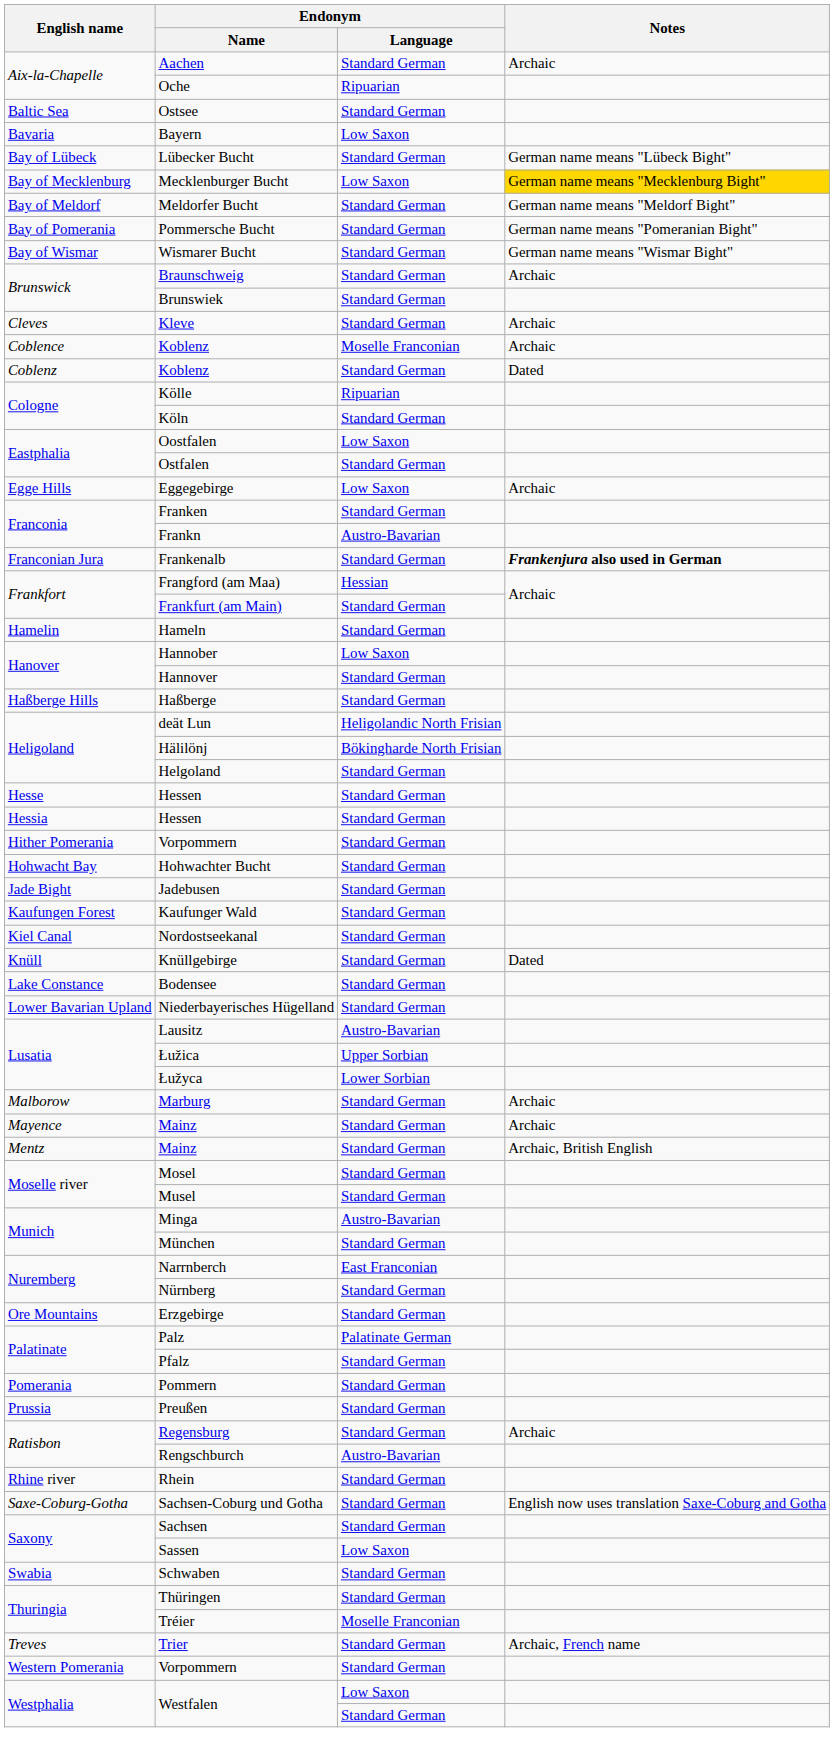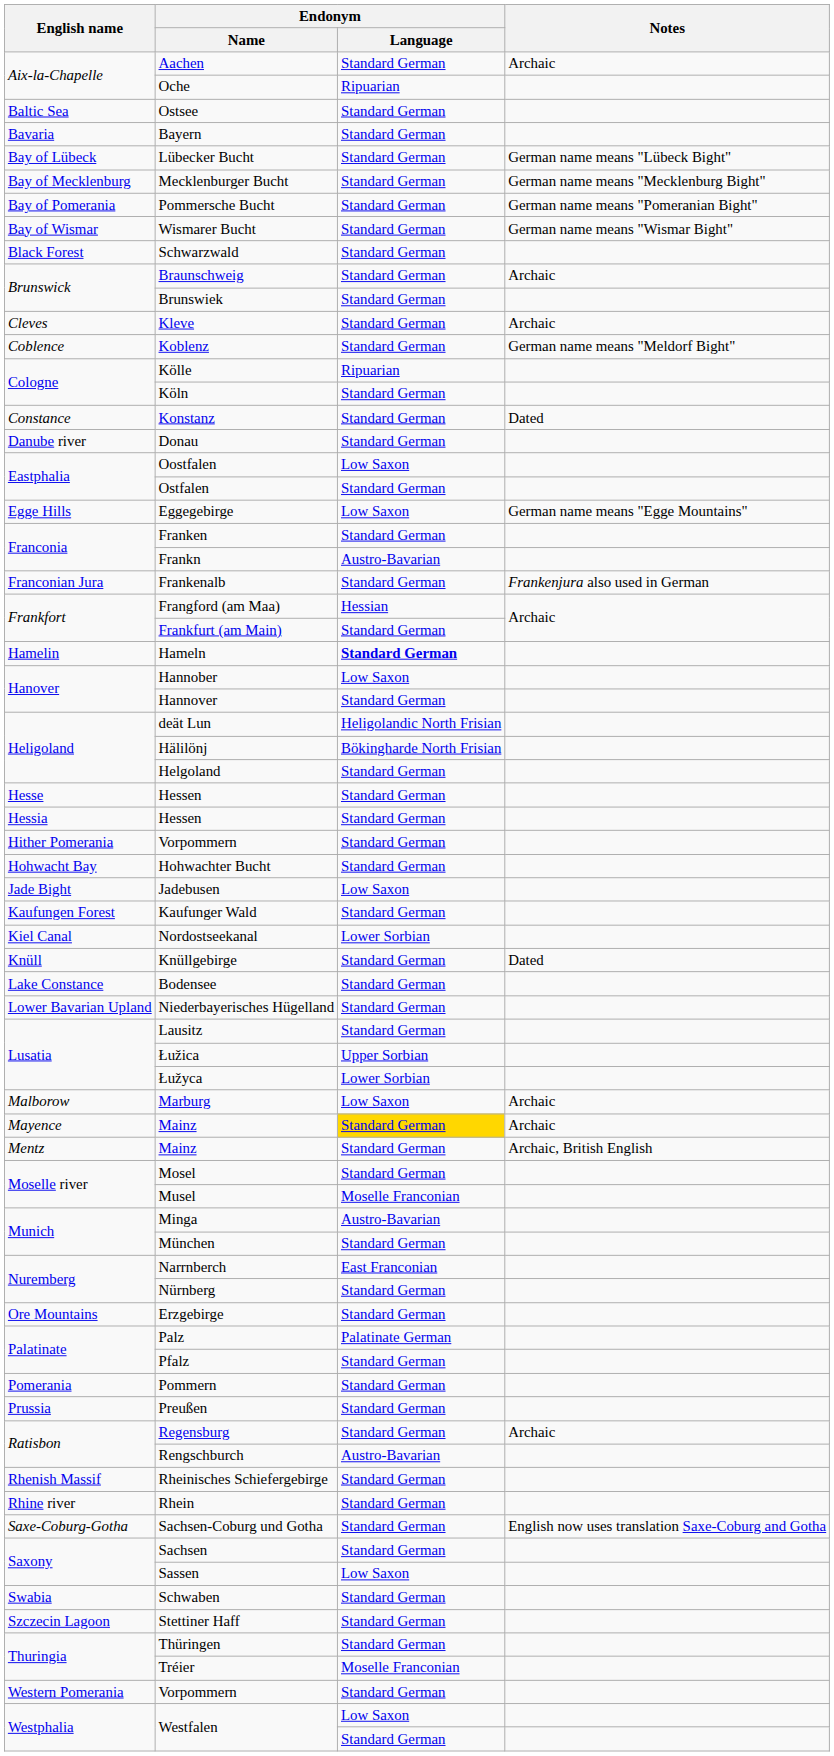 <table class="wikitable sortable mw-collapsible">
 <tr>
 <th rowspan="2">English name</th>
 <th colspan="2">Endonym</th>
 <th rowspan="2">Notes</th>
 </tr>
 <tr>
 <th>Name</th>
 <th>Language</th>
 </tr>
 <tr>
 <td rowspan="2"><em>Aix-la-Chapelle</em></td>
 <td><a href='#'>Aachen</a></td>
 <td><a href='#'>Standard German</a></td>
 <td>Archaic</td>
 </tr>
 <tr>
 <td>Oche</td>
 <td><a href='#'>Ripuarian</a></td>
 <td></td>
 </tr>
 <tr>
 <td><a href='#'>Baltic Sea</a></td>
 <td>Ostsee</td>
 <td><a href='#'>Standard German</a></td>
 <td></td>
 </tr>
 <tr>
 <td><a href='#'>Bavaria</a></td>
 <td>Bayern</td>
-<td><a href='#'>Low Saxon</a></td>
+<td><a href='#'>Standard German</a></td>
 <td></td>
 </tr>
 <tr>
 <td><a href='#'>Bay of Lübeck</a></td>
 <td>Lübecker Bucht</td>
 <td><a href='#'>Standard German</a></td>
 <td>German name means  "Lübeck Bight"</td>
 </tr>
 <tr>
 <td><a href='#'>Bay of Mecklenburg</a></td>
 <td>Mecklenburger Bucht</td>
-<td><a href='#'>Low Saxon</a></td>
-<td style="background: gold;">German name means "Mecklenburg Bight"</td>
-</tr>
-<tr>
-<td><a href='#'>Bay of Meldorf</a></td>
-<td>Meldorfer Bucht</td>
 <td><a href='#'>Standard German</a></td>
-<td>German name means "Meldorf Bight"</td>
+<td>German name means "Mecklenburg Bight"</td>
 </tr>
 <tr>
 <td><a href='#'>Bay of Pomerania</a></td>
 <td>Pommersche Bucht</td>
 <td><a href='#'>Standard German</a></td>
 <td>German name means "Pomeranian Bight"</td>
 </tr>
 <tr>
 <td><a href='#'>Bay of Wismar</a></td>
 <td>Wismarer Bucht</td>
 <td><a href='#'>Standard German</a></td>
 <td>German name means "Wismar Bight"</td>
+</tr>
+<tr>
+<td><a href='#'>Black Forest</a></td>
+<td>Schwarzwald</td>
+<td><a href='#'>Standard German</a></td>
+<td></td>
 </tr>
 <tr>
 <td rowspan="2"><em>Brunswick</em></td>
 <td><a href='#'>Braunschweig</a></td>
 <td><a href='#'>Standard German</a></td>
 <td>Archaic</td>
 </tr>
 <tr>
 <td>Brunswiek</td>
 <td><a href='#'>Standard German</a></td>
 <td></td>
 </tr>
 <tr>
 <td><em>Cleves</em></td>
 <td><a href='#'>Kleve</a></td>
 <td><a href='#'>Standard German</a></td>
 <td>Archaic</td>
 </tr>
 <tr>
 <td><em>Coblence</em></td>
 <td><a href='#'>Koblenz</a></td>
-<td><a href='#'>Moselle Franconian</a></td>
-<td>Archaic</td>
-</tr>
-<tr>
-<td><em>Coblenz</em></td>
-<td><a href='#'>Koblenz</a></td>
 <td><a href='#'>Standard German</a></td>
-<td>Dated</td>
+<td>German name means "Meldorf Bight"</td>
 </tr>
 <tr>
 <td rowspan="2"><a href='#'>Cologne</a></td>
 <td>Kölle</td>
 <td><a href='#'>Ripuarian</a></td>
 <td></td>
 </tr>
 <tr>
 <td>Köln</td>
+<td><a href='#'>Standard German</a></td>
+<td></td>
+</tr>
+<tr>
+<td><em>Constance</em></td>
+<td><a href='#'>Konstanz</a></td>
+<td><a href='#'>Standard German</a></td>
+<td>Dated</td>
+</tr>
+<tr>
+<td><a href='#'>Danube</a> river</td>
+<td>Donau</td>
 <td><a href='#'>Standard German</a></td>
 <td></td>
 </tr>
 <tr>
 <td rowspan="2"><a href='#'>Eastphalia</a></td>
 <td>Oostfalen</td>
 <td><a href='#'>Low Saxon</a></td>
 <td></td>
 </tr>
 <tr>
 <td>Ostfalen</td>
 <td><a href='#'>Standard German</a></td>
 <td></td>
 </tr>
 <tr>
 <td><a href='#'>Egge Hills</a></td>
 <td>Eggegebirge</td>
 <td><a href='#'>Low Saxon</a></td>
-<td>Archaic</td>
+<td>German name means "Egge Mountains"</td>
 </tr>
 <tr>
 <td rowspan="2"><a href='#'>Franconia</a></td>
 <td>Franken</td>
 <td><a href='#'>Standard German</a></td>
 <td></td>
 </tr>
 <tr>
 <td>Frankn</td>
 <td><a href='#'>Austro-Bavarian</a></td>
 <td></td>
 </tr>
 <tr>
 <td><a href='#'>Franconian Jura</a></td>
 <td>Frankenalb</td>
 <td><a href='#'>Standard German</a></td>
-<td><strong><em>Frankenjura</em> also used in German</strong></td>
+<td><em>Frankenjura</em> also used in German</td>
 </tr>
 <tr>
 <td rowspan="2"><em>Frankfort</em></td>
 <td>Frangford (am Maa)</td>
 <td><a href='#'>Hessian</a></td>
 <td rowspan="2">Archaic</td>
 </tr>
 <tr>
 <td><a href='#'>Frankfurt (am Main)</a></td>
 <td><a href='#'>Standard German</a></td>
 </tr>
 <tr>
 <td><a href='#'>Hamelin</a></td>
 <td>Hameln</td>
-<td><a href='#'>Standard German</a></td>
+<td><strong><a href='#'>Standard German</a></strong></td>
 <td></td>
 </tr>
 <tr>
 <td rowspan="2"><a href='#'>Hanover</a></td>
 <td>Hannober</td>
 <td><a href='#'>Low Saxon</a></td>
 <td></td>
 </tr>
 <tr>
 <td>Hannover</td>
-<td><a href='#'>Standard German</a></td>
-<td></td>
-</tr>
-<tr>
-<td><a href='#'>Haßberge Hills</a></td>
-<td>Haßberge</td>
 <td><a href='#'>Standard German</a></td>
 <td></td>
 </tr>
 <tr>
 <td rowspan="3"><a href='#'>Heligoland</a></td>
 <td>deät Lun</td>
 <td><a href='#'>Heligolandic North Frisian</a></td>
 <td></td>
 </tr>
 <tr>
 <td>Hälilönj</td>
 <td><a href='#'>Bökingharde North Frisian</a></td>
 <td></td>
 </tr>
 <tr>
 <td>Helgoland</td>
 <td><a href='#'>Standard German</a></td>
 <td></td>
 </tr>
 <tr>
 <td><a href='#'>Hesse</a></td>
 <td>Hessen</td>
 <td><a href='#'>Standard German</a></td>
 <td></td>
 </tr>
 <tr>
 <td><a href='#'>Hessia</a></td>
 <td>Hessen</td>
 <td><a href='#'>Standard German</a></td>
 <td></td>
 </tr>
 <tr>
 <td><a href='#'>Hither Pomerania</a></td>
 <td>Vorpommern</td>
 <td><a href='#'>Standard German</a></td>
 <td></td>
 </tr>
 <tr>
 <td><a href='#'>Hohwacht Bay</a></td>
 <td>Hohwachter Bucht</td>
 <td><a href='#'>Standard German</a></td>
 <td></td>
 </tr>
 <tr>
 <td><a href='#'>Jade Bight</a></td>
 <td>Jadebusen</td>
-<td><a href='#'>Standard German</a></td>
+<td><a href='#'>Low Saxon</a></td>
 <td></td>
 </tr>
 <tr>
 <td><a href='#'>Kaufungen Forest</a></td>
 <td>Kaufunger Wald</td>
 <td><a href='#'>Standard German</a></td>
 <td></td>
 </tr>
 <tr>
 <td><a href='#'>Kiel Canal</a></td>
 <td>Nordostseekanal</td>
-<td><a href='#'>Standard German</a></td>
+<td><a href='#'>Lower Sorbian</a></td>
 <td></td>
 </tr>
 <tr>
 <td><a href='#'>Knüll</a></td>
 <td>Knüllgebirge</td>
 <td><a href='#'>Standard German</a></td>
 <td>Dated</td>
 </tr>
 <tr>
 <td><a href='#'>Lake Constance</a></td>
 <td>Bodensee</td>
 <td><a href='#'>Standard German</a></td>
 <td></td>
 </tr>
 <tr>
 <td><a href='#'>Lower Bavarian Upland</a></td>
 <td>Niederbayerisches Hügelland</td>
 <td><a href='#'>Standard German</a></td>
 <td></td>
 </tr>
 <tr>
 <td rowspan="3"><a href='#'>Lusatia</a></td>
 <td>Lausitz</td>
-<td><a href='#'>Austro-Bavarian</a></td>
+<td><a href='#'>Standard German</a></td>
 <td></td>
 </tr>
 <tr>
 <td>Łužica</td>
 <td><a href='#'>Upper Sorbian</a></td>
 <td></td>
 </tr>
 <tr>
 <td>Łužyca</td>
 <td><a href='#'>Lower Sorbian</a></td>
 <td></td>
 </tr>
 <tr>
 <td><em>Malborow</em></td>
 <td><a href='#'>Marburg</a></td>
-<td><a href='#'>Standard German</a></td>
+<td><a href='#'>Low Saxon</a></td>
 <td>Archaic</td>
 </tr>
 <tr>
 <td><em>Mayence</em></td>
 <td><a href='#'>Mainz</a></td>
-<td><a href='#'>Standard German</a></td>
+<td style="background: gold;"><a href='#'>Standard German</a></td>
 <td>Archaic</td>
 </tr>
 <tr>
 <td><em>Mentz</em></td>
 <td><a href='#'>Mainz</a></td>
 <td><a href='#'>Standard German</a></td>
 <td>Archaic, British English</td>
 </tr>
 <tr>
 <td rowspan="2"><a href='#'>Moselle</a> river</td>
 <td>Mosel</td>
 <td><a href='#'>Standard German</a></td>
 <td></td>
 </tr>
 <tr>
 <td>Musel</td>
-<td><a href='#'>Standard German</a></td>
+<td><a href='#'>Moselle Franconian</a></td>
 <td></td>
 </tr>
 <tr>
 <td rowspan="2"><a href='#'>Munich</a></td>
 <td>Minga</td>
 <td><a href='#'>Austro-Bavarian</a></td>
 <td></td>
 </tr>
 <tr>
 <td>München</td>
 <td><a href='#'>Standard German</a></td>
 <td></td>
 </tr>
 <tr>
 <td rowspan="2"><a href='#'>Nuremberg</a></td>
 <td>Narrnberch</td>
 <td><a href='#'>East Franconian</a></td>
 <td></td>
 </tr>
 <tr>
 <td>Nürnberg</td>
 <td><a href='#'>Standard German</a></td>
 <td></td>
 </tr>
 <tr>
 <td><a href='#'>Ore Mountains</a></td>
 <td>Erzgebirge</td>
 <td><a href='#'>Standard German</a></td>
 <td></td>
 </tr>
 <tr>
 <td rowspan="2"><a href='#'>Palatinate</a></td>
 <td>Palz</td>
 <td><a href='#'>Palatinate German</a></td>
 <td></td>
 </tr>
 <tr>
 <td>Pfalz</td>
 <td><a href='#'>Standard German</a></td>
 <td></td>
 </tr>
 <tr>
 <td><a href='#'>Pomerania</a></td>
 <td>Pommern</td>
 <td><a href='#'>Standard German</a></td>
 <td></td>
 </tr>
 <tr>
 <td><a href='#'>Prussia</a></td>
 <td>Preußen</td>
 <td><a href='#'>Standard German</a></td>
 <td></td>
 </tr>
 <tr>
 <td rowspan="2"><em>Ratisbon</em></td>
 <td><a href='#'>Regensburg</a></td>
 <td><a href='#'>Standard German</a></td>
 <td>Archaic</td>
 </tr>
 <tr>
 <td>Rengschburch</td>
 <td><a href='#'>Austro-Bavarian</a></td>
 <td></td>
 </tr>
 <tr>
+<td><a href='#'>Rhenish Massif</a></td>
+<td>Rheinisches Schiefergebirge</td>
+<td><a href='#'>Standard German</a></td>
+<td></td>
+</tr>
+<tr>
 <td><a href='#'>Rhine</a> river</td>
 <td>Rhein</td>
 <td><a href='#'>Standard German</a></td>
 <td></td>
 </tr>
 <tr>
 <td><em>Saxe-Coburg-Gotha</em></td>
 <td>Sachsen-Coburg und Gotha</td>
 <td><a href='#'>Standard German</a></td>
 <td>English now uses translation <a href='#'>Saxe-Coburg and Gotha</a></td>
 </tr>
 <tr>
 <td rowspan="2"><a href='#'>Saxony</a></td>
 <td>Sachsen</td>
 <td><a href='#'>Standard German</a></td>
 <td></td>
 </tr>
 <tr>
 <td>Sassen</td>
 <td><a href='#'>Low Saxon</a></td>
 <td></td>
 </tr>
 <tr>
 <td><a href='#'>Swabia</a></td>
 <td>Schwaben</td>
 <td><a href='#'>Standard German</a></td>
 <td></td>
 </tr>
 <tr>
+<td><a href='#'>Szczecin Lagoon</a></td>
+<td>Stettiner Haff</td>
+<td><a href='#'>Standard German</a></td>
+<td></td>
+</tr>
+<tr>
 <td rowspan="2"><a href='#'>Thuringia</a></td>
 <td>Thüringen</td>
 <td><a href='#'>Standard German</a></td>
 <td></td>
 </tr>
 <tr>
 <td>Tréier</td>
 <td><a href='#'>Moselle Franconian</a></td>
 <td></td>
-</tr>
-<tr>
-<td><em>Treves</em></td>
-<td><a href='#'>Trier</a></td>
-<td><a href='#'>Standard German</a></td>
-<td>Archaic, <a href='#'>French</a> name</td>
 </tr>
 <tr>
 <td><a href='#'>Western Pomerania</a></td>
 <td>Vorpommern</td>
 <td><a href='#'>Standard German</a></td>
 <td></td>
 </tr>
 <tr>
 <td rowspan="2"><a href='#'>Westphalia</a></td>
 <td rowspan="2">Westfalen</td>
 <td><a href='#'>Low Saxon</a></td>
 <td></td>
 </tr>
 <tr>
 <td><a href='#'>Standard German</a></td>
 <td></td>
 </tr>
 </table>
